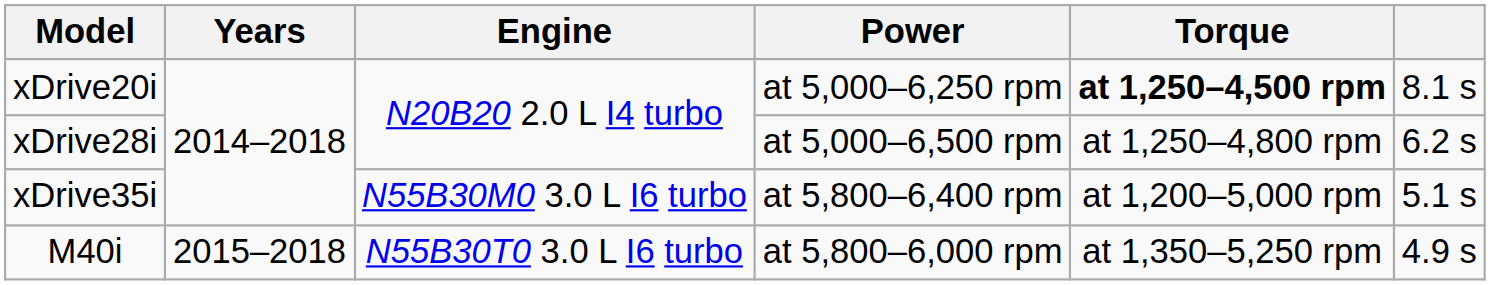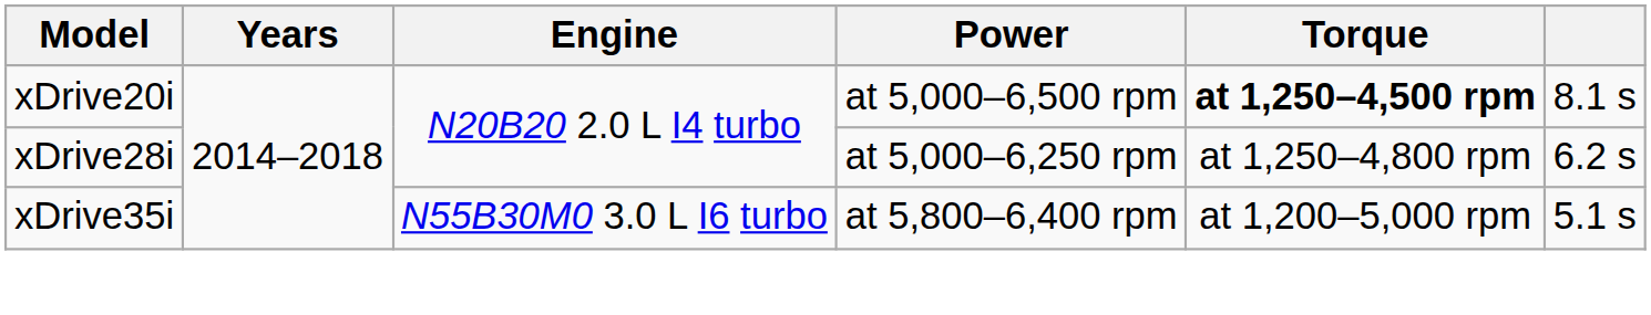 <table class="wikitable sortable" style="text-align: center;">
 <tr>
 <th>Model</th>
 <th>Years</th>
 <th>Engine</th>
 <th>Power</th>
 <th>Torque</th>
 <th></th>
 </tr>
 <tr>
 <td>xDrive20i</td>
 <td rowspan="3">2014–2018</td>
 <td rowspan="2"><em><a href='#'>N20B20</a></em> 2.0 L <a href='#'>I4</a> <a href='#'>turbo</a></td>
-<td> at 5,000–6,250 rpm</td>
+<td> at 5,000–6,500 rpm</td>
 <td><strong> at 1,250–4,500 rpm</strong></td>
 <td>8.1 s</td>
 </tr>
 <tr>
 <td>xDrive28i</td>
-<td> at 5,000–6,500 rpm</td>
+<td> at 5,000–6,250 rpm</td>
 <td> at 1,250–4,800 rpm</td>
 <td>6.2 s</td>
 </tr>
 <tr>
 <td>xDrive35i</td>
 <td><em><a href='#'>N55B30M0</a></em> 3.0 L <a href='#'>I6</a> <a href='#'>turbo</a></td>
 <td> at 5,800–6,400 rpm</td>
 <td> at 1,200–5,000 rpm</td>
 <td>5.1 s</td>
 </tr>
-<tr>
-<td>M40i</td>
-<td>2015–2018</td>
-<td><em><a href='#'>N55B30T0</a></em> 3.0 L <a href='#'>I6</a> <a href='#'>turbo</a></td>
-<td> at 5,800–6,000 rpm</td>
-<td> at 1,350–5,250 rpm</td>
-<td>4.9 s</td>
-</tr>
 </table>
